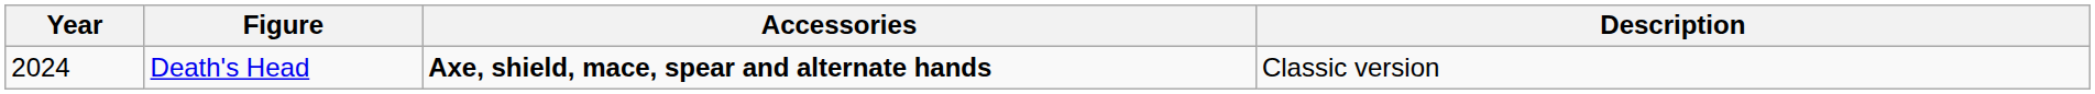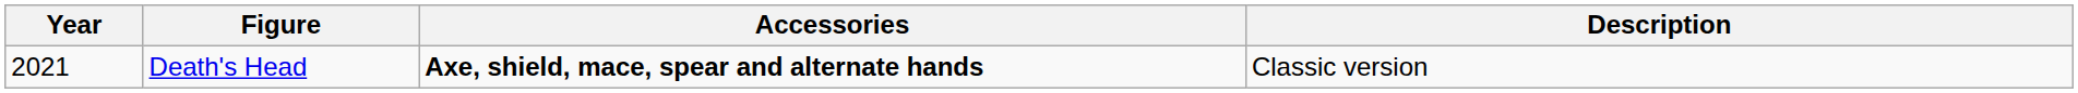 <table class="wikitable" style="width:100%;">
 <tr>
 <th width=5%>Year</th>
 <th width=10%>Figure</th>
 <th width=30%>Accessories</th>
 <th width=30%>Description</th>
 </tr>
 <tr>
-<td>2024</td>
+<td>2021</td>
 <td><a href='#'>Death's Head</a></td>
 <td><strong>Axe, shield, mace, spear and alternate hands</strong></td>
 <td>Classic version</td>
 </tr>
 </table>
